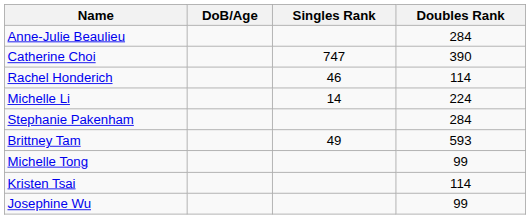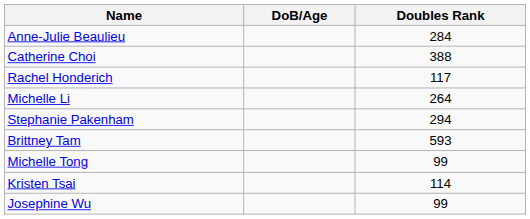 <table class="wikitable"  style="width:600px; font-size:95%;">
 <tr>
 <th align="left">Name</th>
 <th align="left">DoB/Age</th>
-<th align="left">Singles Rank</th>
 <th align="left">Doubles Rank</th>
 </tr>
 <tr>
 <td><a href='#'>Anne-Julie Beaulieu</a></td>
 <td></td>
-<td align="center"></td>
 <td align="center">284</td>
 </tr>
 <tr>
 <td><a href='#'>Catherine Choi</a></td>
 <td></td>
-<td align="center">747</td>
-<td align="center">390</td>
+<td align="center">388</td>
 </tr>
 <tr>
 <td><a href='#'>Rachel Honderich</a></td>
 <td></td>
-<td align="center">46</td>
-<td align="center">114</td>
+<td align="center">117</td>
 </tr>
 <tr>
 <td><a href='#'>Michelle Li</a></td>
 <td></td>
-<td align="center">14</td>
-<td align="center">224</td>
+<td align="center">264</td>
 </tr>
 <tr>
 <td><a href='#'>Stephanie Pakenham</a></td>
 <td></td>
-<td align="center"></td>
-<td align="center">284</td>
+<td align="center">294</td>
 </tr>
 <tr>
 <td><a href='#'>Brittney Tam</a></td>
 <td></td>
-<td align="center">49</td>
 <td align="center">593</td>
 </tr>
 <tr>
 <td><a href='#'>Michelle Tong</a></td>
 <td></td>
-<td align="center"></td>
 <td align="center">99</td>
 </tr>
 <tr>
 <td><a href='#'>Kristen Tsai</a></td>
 <td></td>
-<td align="center"></td>
 <td align="center">114</td>
 </tr>
 <tr>
 <td><a href='#'>Josephine Wu</a></td>
 <td></td>
-<td align="center"></td>
 <td align="center">99</td>
 </tr>
 </table>
